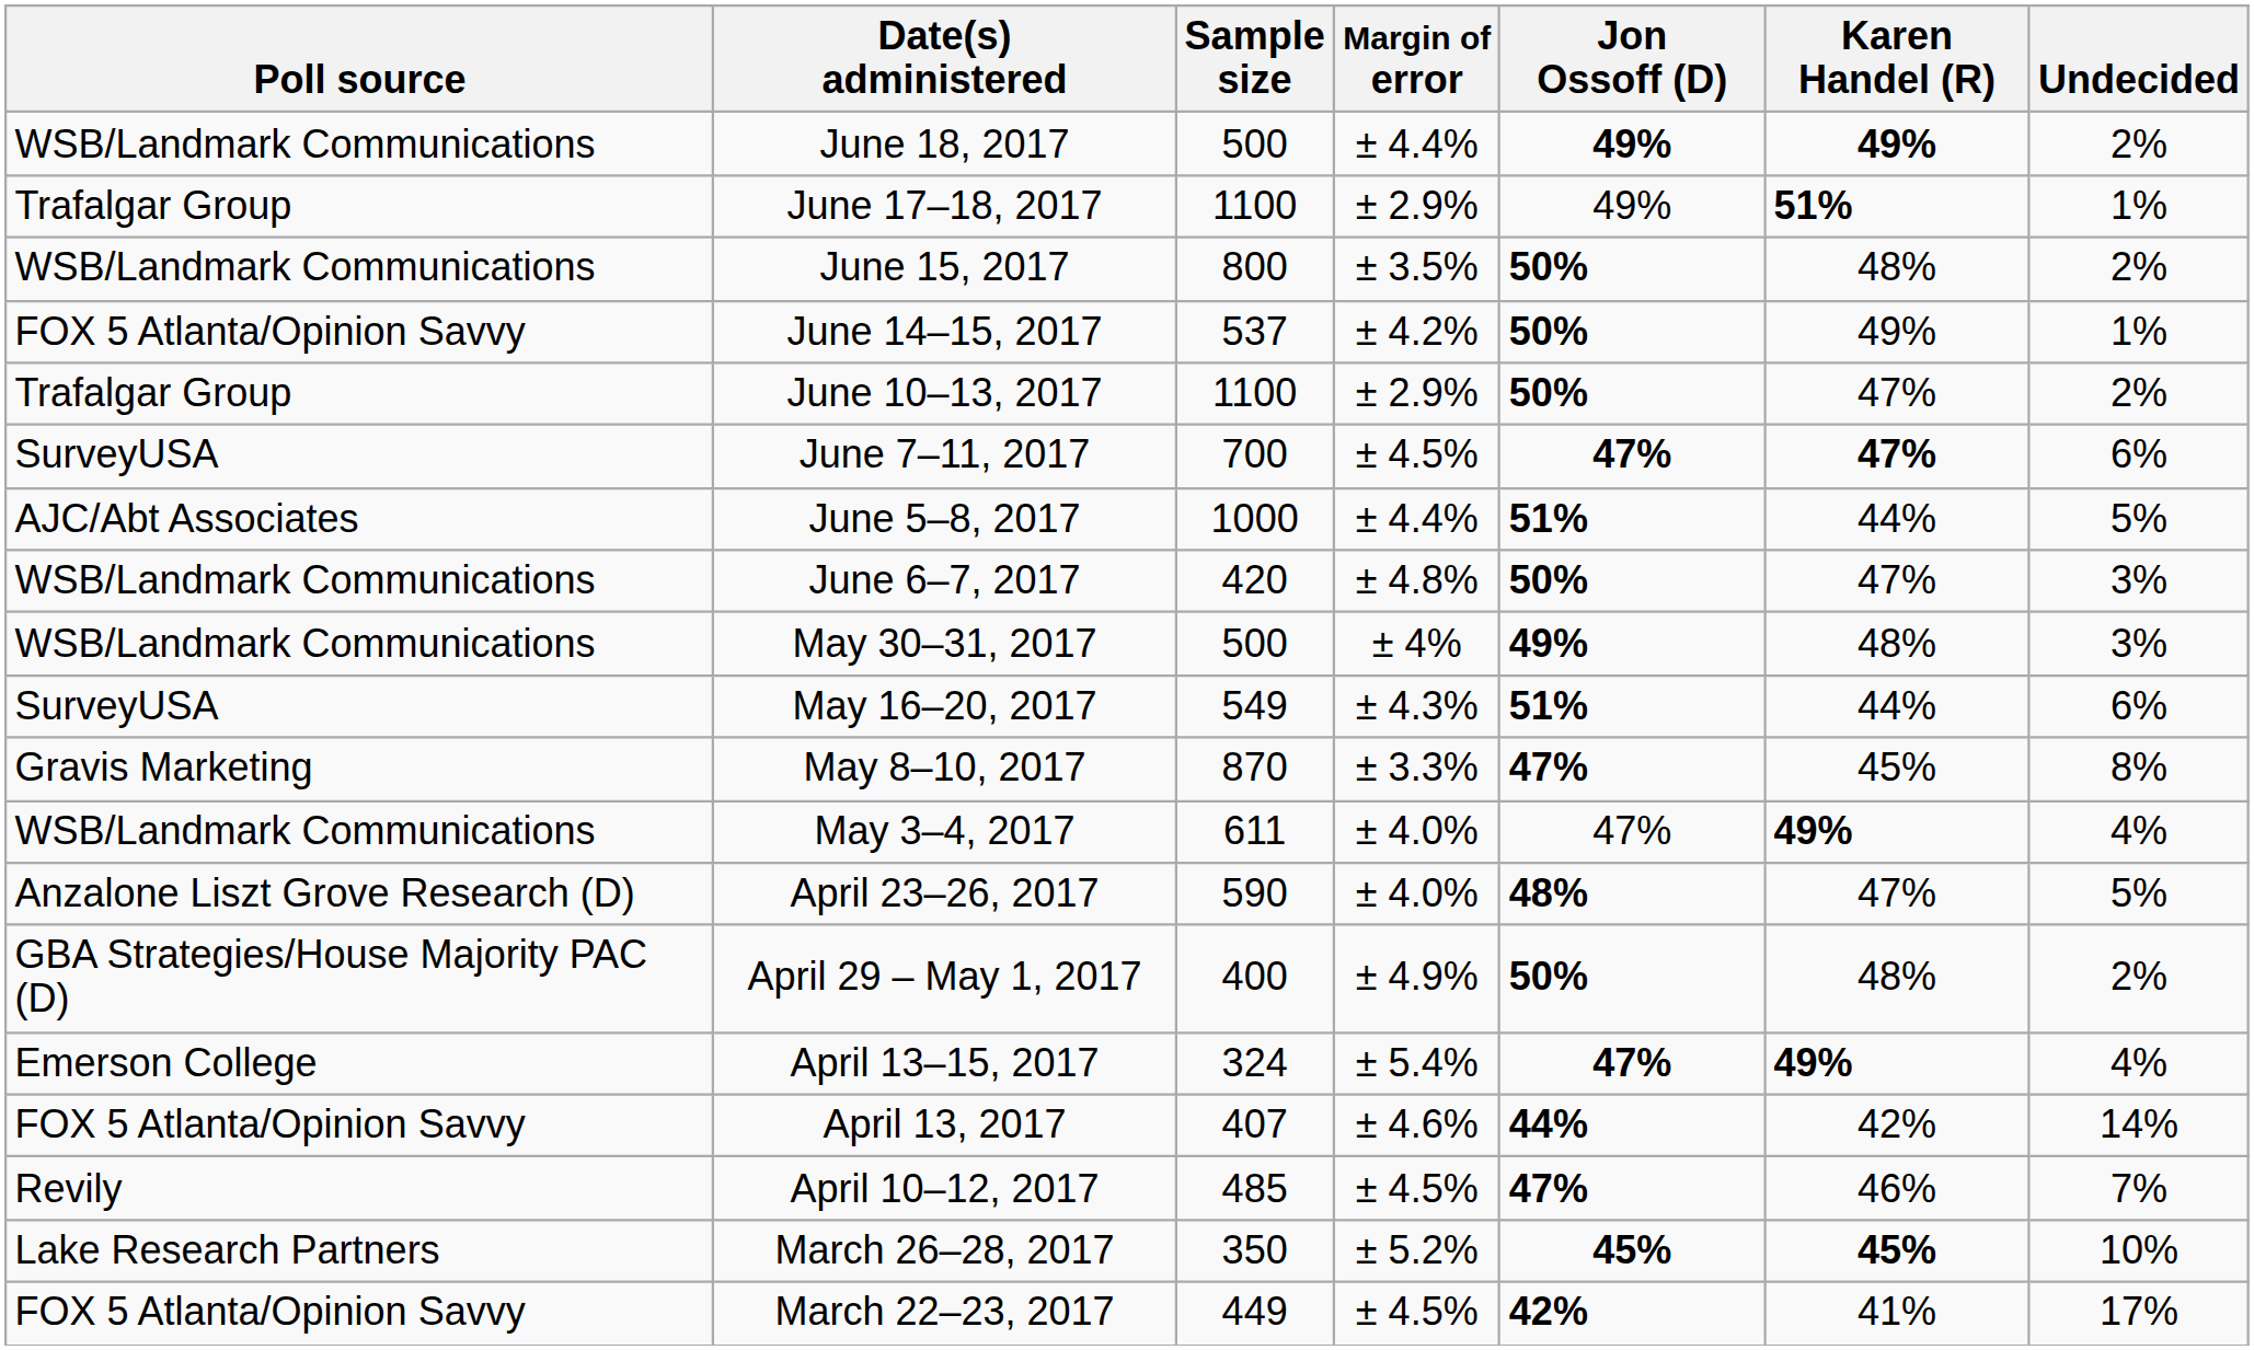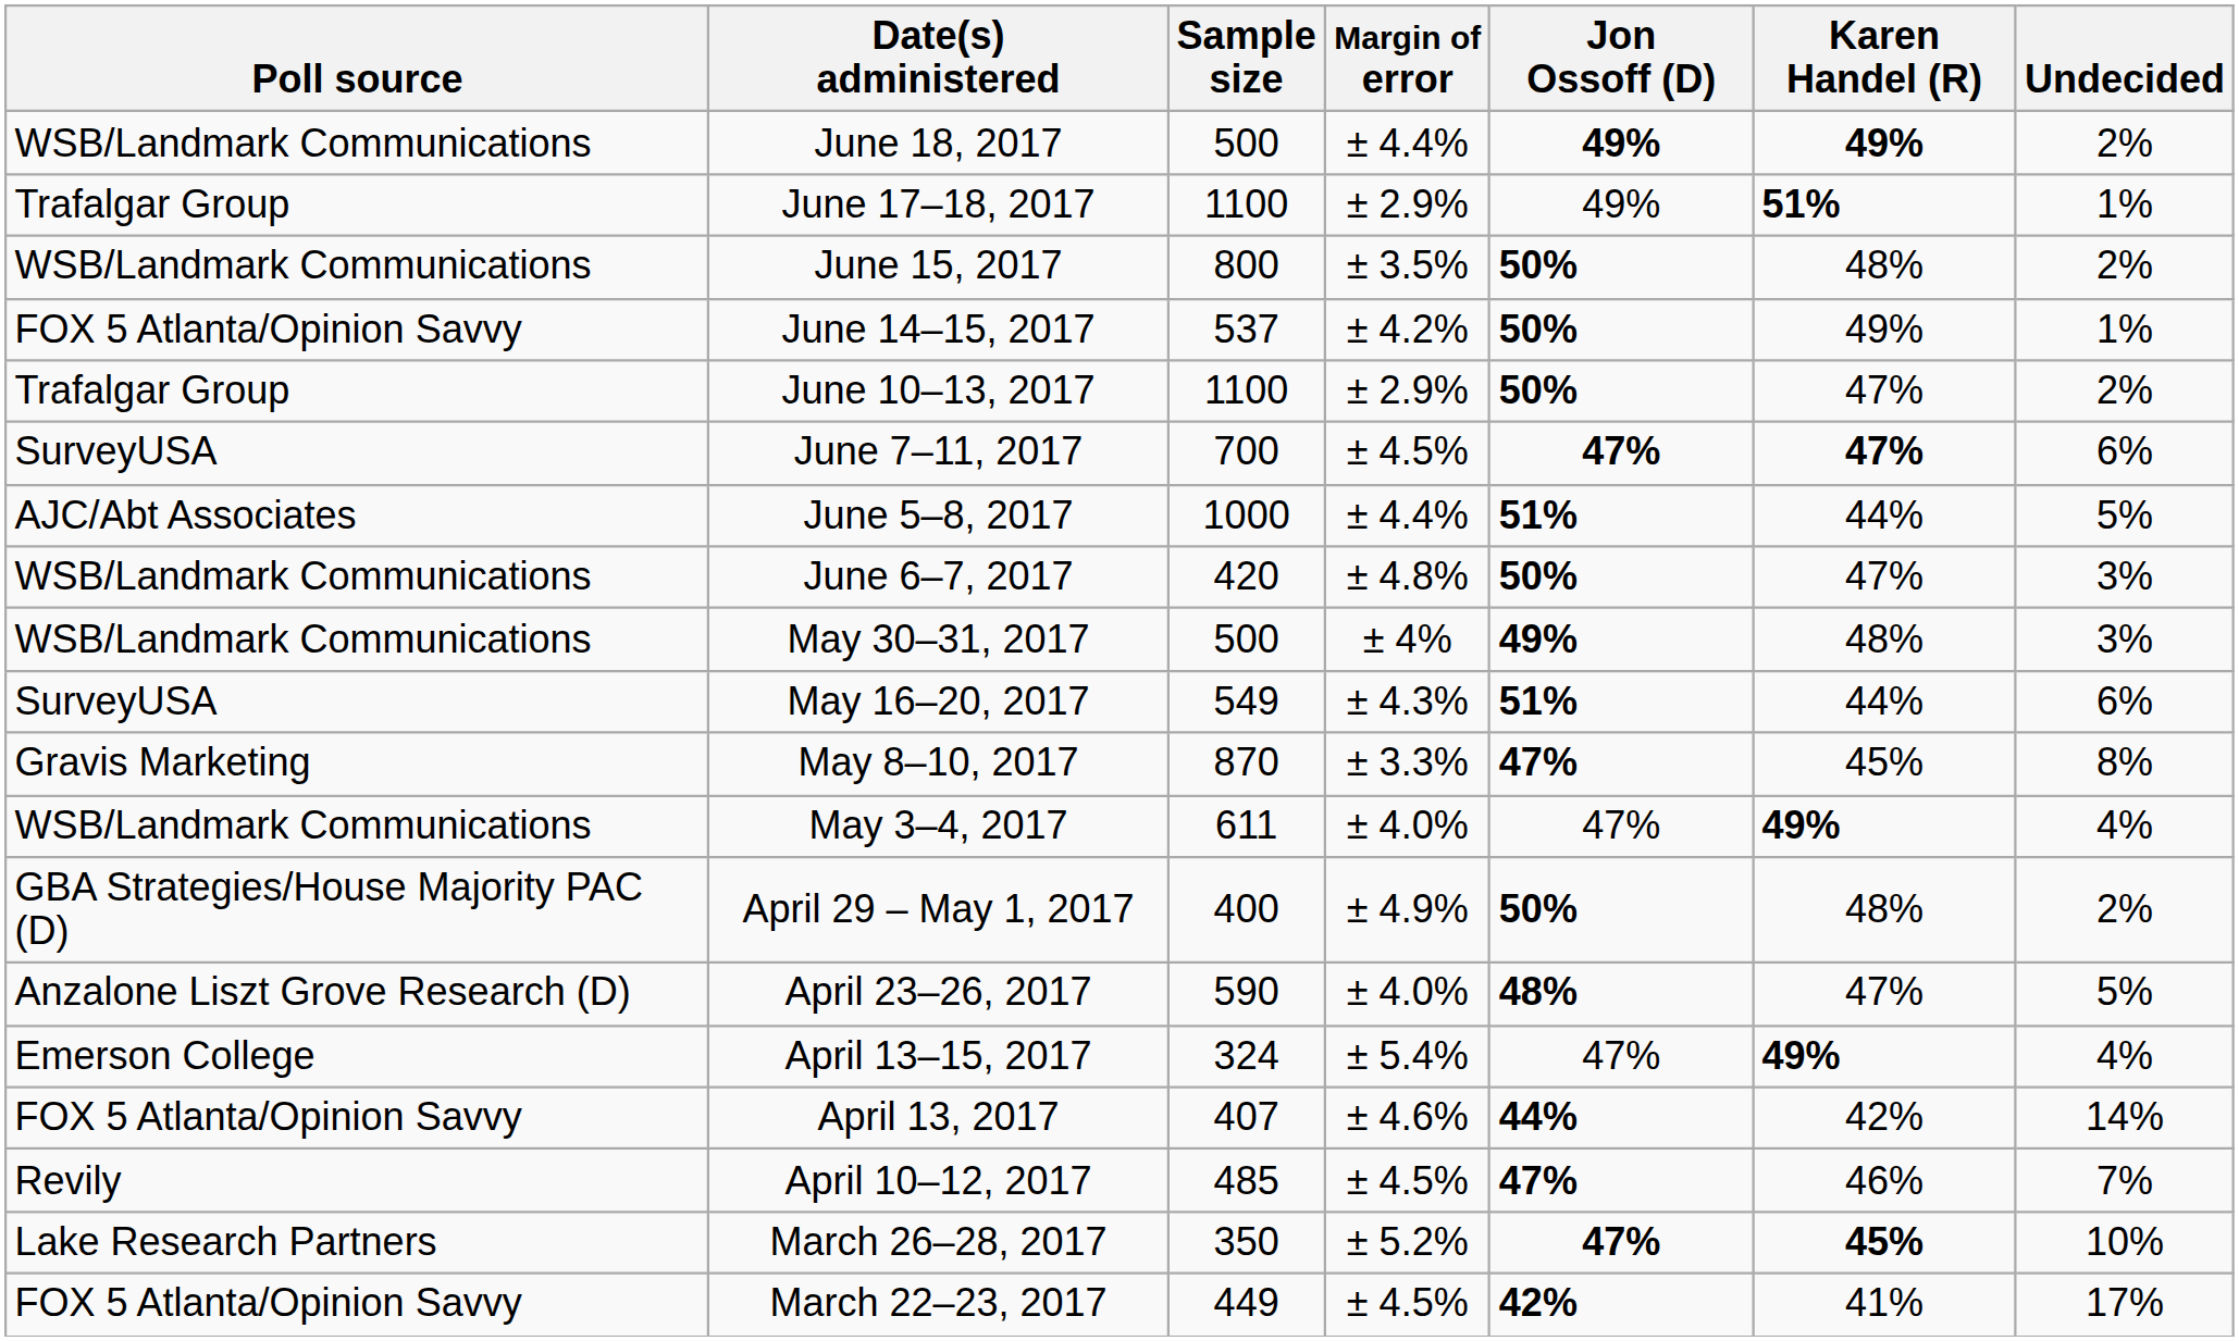 <table class="wikitable">
 <tr valign= bottom>
 <th style="width:280px;">Poll source</th>
 <th style="width:180px;">Date(s)<br>administered</th>
 <th class=small>Sample<br>size</th>
 <th class=small><small>Margin of</small><br>error</th>
 <th style="width:100px;">Jon<br>Ossoff (D)</th>
 <th style="width:100px;">Karen<br>Handel (R)</th>
 <th>Undecided</th>
 </tr>
 <tr>
 <td>WSB/Landmark Communications</td>
 <td align=center>June 18, 2017</td>
 <td align=center>500</td>
 <td align=center>± 4.4%</td>
 <td align=center><strong>49%</strong></td>
 <td align=center><strong>49%</strong></td>
 <td align=center>2%</td>
 </tr>
 <tr>
 <td>Trafalgar Group</td>
 <td align=center>June 17–18, 2017</td>
 <td align=center>1100</td>
 <td align=center>± 2.9%</td>
 <td align=center>49%</td>
 <td><strong>51%</strong></td>
 <td align=center>1%</td>
 </tr>
 <tr>
 <td>WSB/Landmark Communications</td>
 <td align=center>June 15, 2017</td>
 <td align=center>800</td>
 <td align=center>± 3.5%</td>
 <td><strong>50%</strong></td>
 <td align=center>48%</td>
 <td align=center>2%</td>
 </tr>
 <tr>
 <td>FOX 5 Atlanta/Opinion Savvy</td>
 <td align=center>June 14–15, 2017</td>
 <td align=center>537</td>
 <td align=center>± 4.2%</td>
 <td><strong>50%</strong></td>
 <td align=center>49%</td>
 <td align=center>1%</td>
 </tr>
 <tr>
 <td>Trafalgar Group</td>
 <td align=center>June 10–13, 2017</td>
 <td align=center>1100</td>
 <td align=center>± 2.9%</td>
 <td><strong>50%</strong></td>
 <td align=center>47%</td>
 <td align=center>2%</td>
 </tr>
 <tr>
 <td>SurveyUSA</td>
 <td align=center>June 7–11, 2017</td>
 <td align=center>700</td>
 <td align=center>± 4.5%</td>
 <td align=center><strong>47%</strong></td>
 <td align=center><strong>47%</strong></td>
 <td align=center>6%</td>
 </tr>
 <tr>
 <td>AJC/Abt Associates</td>
 <td align=center>June 5–8, 2017</td>
 <td align=center>1000</td>
 <td align=center>± 4.4%</td>
 <td><strong>51%</strong></td>
 <td align=center>44%</td>
 <td align=center>5%</td>
 </tr>
 <tr>
 <td>WSB/Landmark Communications</td>
 <td align=center>June 6–7, 2017</td>
 <td align=center>420</td>
 <td align=center>± 4.8%</td>
 <td><strong>50%</strong></td>
 <td align=center>47%</td>
 <td align=center>3%</td>
 </tr>
 <tr>
 <td>WSB/Landmark Communications</td>
 <td align=center>May 30–31, 2017</td>
 <td align=center>500</td>
 <td align=center>± 4%</td>
 <td><strong>49%</strong></td>
 <td align=center>48%</td>
 <td align=center>3%</td>
 </tr>
 <tr>
 <td>SurveyUSA</td>
 <td align=center>May 16–20, 2017</td>
 <td align=center>549</td>
 <td align=center>± 4.3%</td>
 <td><strong>51%</strong></td>
 <td align=center>44%</td>
 <td align=center>6%</td>
 </tr>
 <tr>
 <td>Gravis Marketing</td>
 <td align=center>May 8–10, 2017</td>
 <td align=center>870</td>
 <td align=center>± 3.3%</td>
 <td><strong>47%</strong></td>
 <td align=center>45%</td>
 <td align=center>8%</td>
 </tr>
 <tr>
 <td>WSB/Landmark Communications</td>
 <td align=center>May 3–4, 2017</td>
 <td align=center>611</td>
 <td align=center>± 4.0%</td>
 <td align=center>47%</td>
 <td><strong>49%</strong></td>
 <td align=center>4%</td>
 </tr>
 <tr>
+<td>GBA Strategies/House Majority PAC (D)</td>
+<td align=center>April 29 – May 1, 2017</td>
+<td align=center>400</td>
+<td align=center>± 4.9%</td>
+<td><strong>50%</strong></td>
+<td align=center>48%</td>
+<td align=center>2%</td>
+</tr>
+<tr>
 <td>Anzalone Liszt Grove Research (D)</td>
 <td align=center>April 23–26, 2017</td>
 <td align=center>590</td>
 <td align=center>± 4.0%</td>
 <td><strong>48%</strong></td>
 <td align=center>47%</td>
 <td align=center>5%</td>
 </tr>
 <tr>
-<td>GBA Strategies/House Majority PAC (D)</td>
-<td align=center>April 29 – May 1, 2017</td>
-<td align=center>400</td>
-<td align=center>± 4.9%</td>
-<td><strong>50%</strong></td>
-<td align=center>48%</td>
-<td align=center>2%</td>
-</tr>
-<tr>
 <td>Emerson College</td>
 <td align=center>April 13–15, 2017</td>
 <td align=center>324</td>
 <td align=center>± 5.4%</td>
-<td align=center><strong>47%</strong></td>
+<td align=center>47%</td>
 <td><strong>49%</strong></td>
 <td align=center>4%</td>
 </tr>
 <tr>
 <td>FOX 5 Atlanta/Opinion Savvy</td>
 <td align=center>April 13, 2017</td>
 <td align=center>407</td>
 <td align=center>± 4.6%</td>
 <td><strong>44%</strong></td>
 <td align=center>42%</td>
 <td align=center>14%</td>
 </tr>
 <tr>
 <td>Revily</td>
 <td align=center>April 10–12, 2017</td>
 <td align=center>485</td>
 <td align=center>± 4.5%</td>
 <td><strong>47%</strong></td>
 <td align=center>46%</td>
 <td align=center>7%</td>
 </tr>
 <tr>
 <td>Lake Research Partners</td>
 <td align=center>March 26–28, 2017</td>
 <td align=center>350</td>
 <td align=center>± 5.2%</td>
-<td align=center><strong>45%</strong></td>
+<td align=center><strong>47%</strong></td>
 <td align=center><strong>45%</strong></td>
 <td align=center>10%</td>
 </tr>
 <tr>
 <td>FOX 5 Atlanta/Opinion Savvy</td>
 <td align=center>March 22–23, 2017</td>
 <td align=center>449</td>
 <td align=center>± 4.5%</td>
 <td><strong>42%</strong></td>
 <td align=center>41%</td>
 <td align=center>17%</td>
 </tr>
 </table>
